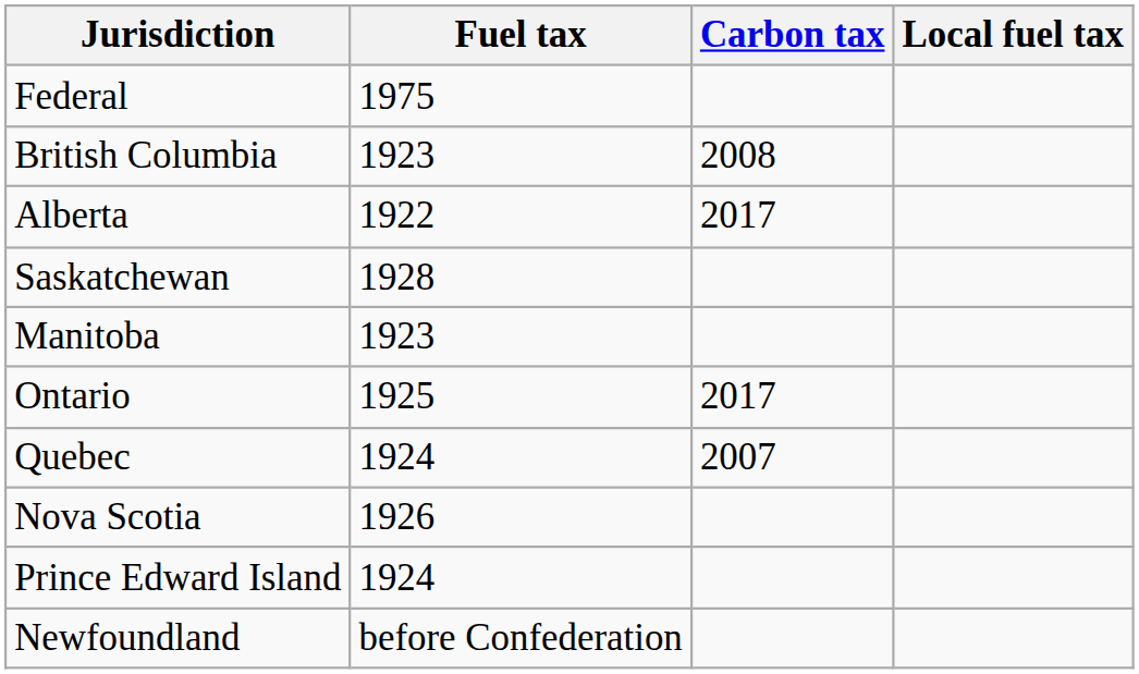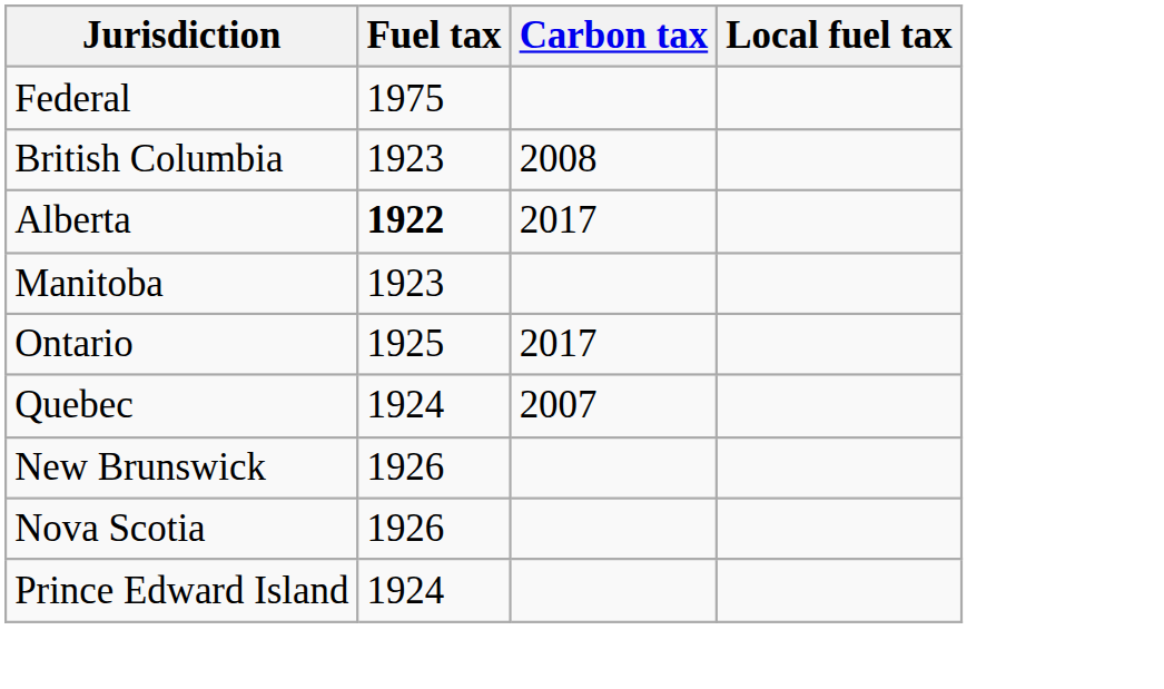 <table class="wikitable">
 <tr>
 <th>Jurisdiction</th>
 <th>Fuel tax</th>
 <th><a href='#'>Carbon tax</a></th>
 <th>Local fuel tax</th>
 </tr>
 <tr>
 <td>Federal</td>
 <td>1975</td>
 <td></td>
 <td></td>
 </tr>
 <tr valign = "top">
 <td>British Columbia</td>
 <td>1923</td>
 <td>2008</td>
 <td><br></td>
 </tr>
 <tr>
 <td>Alberta</td>
-<td>1922</td>
+<td><strong>1922</strong></td>
 <td>2017 </td>
-<td></td>
-</tr>
-<tr>
-<td>Saskatchewan</td>
-<td>1928</td>
-<td></td>
 <td></td>
 </tr>
 <tr>
 <td>Manitoba</td>
 <td>1923</td>
 <td></td>
 <td></td>
 </tr>
 <tr>
 <td>Ontario</td>
 <td>1925</td>
 <td>2017 </td>
 <td></td>
 </tr>
 <tr>
 <td>Quebec</td>
 <td>1924</td>
 <td>2007</td>
 <td><br></td>
 </tr>
 <tr>
+<td>New Brunswick</td>
+<td>1926</td>
+<td></td>
+<td></td>
+</tr>
+<tr>
 <td>Nova Scotia</td>
 <td>1926</td>
 <td></td>
 <td></td>
 </tr>
 <tr>
 <td>Prince Edward Island</td>
 <td>1924</td>
 <td></td>
 <td></td>
 </tr>
-<tr>
-<td>Newfoundland</td>
-<td>before Confederation</td>
-<td></td>
-<td></td>
-</tr>
 </table>
